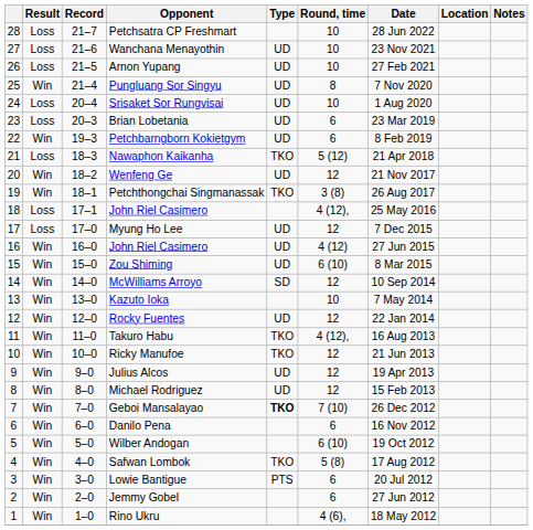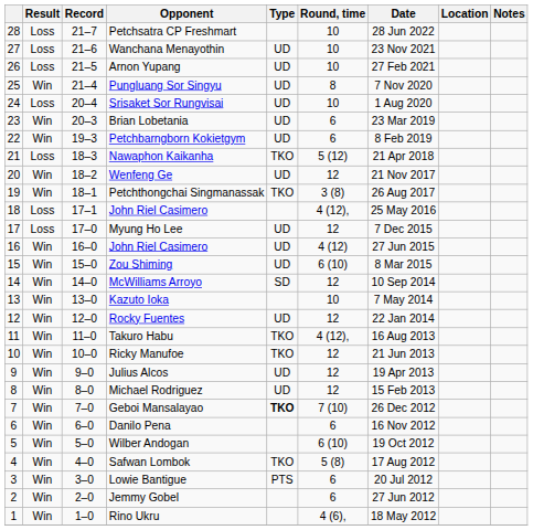 <table class="wikitable" style="text-align:center">
 <tr>
 <th></th>
 <th>Result</th>
 <th>Record</th>
 <th>Opponent</th>
 <th>Type</th>
 <th>Round, time</th>
 <th>Date</th>
 <th>Location</th>
 <th>Notes</th>
 </tr>
 <tr>
 <td>28</td>
 <td>Loss</td>
 <td>21–7</td>
 <td style="text-align:left;">Petchsatra CP Freshmart</td>
 <td></td>
 <td>10</td>
 <td>28 Jun 2022</td>
 <td style="text-align:left;"></td>
 <td style="text-align:left;"></td>
 </tr>
 <tr>
 <td>27</td>
 <td>Loss</td>
 <td>21–6</td>
 <td style="text-align:left;">Wanchana Menayothin</td>
 <td>UD</td>
 <td>10</td>
 <td>23 Nov 2021</td>
 <td style="text-align:left;"></td>
 <td style="text-align:left;"></td>
 </tr>
 <tr>
 <td>26</td>
 <td>Loss</td>
 <td>21–5</td>
 <td style="text-align:left;">Arnon Yupang</td>
 <td>UD</td>
 <td>10</td>
 <td>27 Feb 2021</td>
 <td style="text-align:left;"></td>
 <td style="text-align:left;"></td>
 </tr>
 <tr>
 <td>25</td>
 <td>Win</td>
 <td>21–4</td>
 <td style="text-align:left;"><a href='#'>Pungluang Sor Singyu</a></td>
 <td>UD</td>
 <td>8</td>
 <td>7 Nov 2020</td>
 <td style="text-align:left;"></td>
 <td></td>
 </tr>
 <tr>
 <td>24</td>
 <td>Loss</td>
 <td>20–4</td>
 <td style="text-align:left;"><a href='#'>Srisaket Sor Rungvisai</a></td>
 <td>UD</td>
 <td>10</td>
 <td>1 Aug 2020</td>
 <td style="text-align:left;"></td>
 <td></td>
 </tr>
 <tr>
 <td>23</td>
-<td>Loss</td>
+<td>Win</td>
 <td>20–3</td>
 <td style="text-align:left;">Brian Lobetania</td>
 <td>UD</td>
 <td>6</td>
 <td>23 Mar 2019</td>
 <td style="text-align:left;"></td>
 <td></td>
 </tr>
 <tr>
 <td>22</td>
 <td>Win</td>
 <td>19–3</td>
 <td style="text-align:left;"><a href='#'>Petchbarngborn Kokietgym</a></td>
 <td>UD</td>
 <td>6</td>
 <td>8 Feb 2019</td>
 <td style="text-align:left;"></td>
 <td></td>
 </tr>
 <tr>
 <td>21</td>
 <td>Loss</td>
 <td>18–3</td>
 <td style="text-align:left;"><a href='#'>Nawaphon Kaikanha</a></td>
 <td>TKO</td>
 <td>5 (12)</td>
 <td>21 Apr 2018</td>
 <td style="text-align:left;"></td>
 <td style="text-align:left;"></td>
 </tr>
 <tr>
 <td>20</td>
 <td>Win</td>
 <td>18–2</td>
 <td style="text-align:left;"><a href='#'>Wenfeng Ge</a></td>
 <td>UD</td>
 <td>12</td>
 <td>21 Nov 2017</td>
 <td style="text-align:left;"></td>
 <td style="text-align:left;"></td>
 </tr>
 <tr>
 <td>19</td>
 <td>Win</td>
 <td>18–1</td>
 <td style="text-align:left;">Petchthongchai Singmanassak</td>
 <td>TKO</td>
 <td>3 (8)</td>
 <td>26 Aug 2017</td>
 <td style="text-align:left;"></td>
 <td></td>
 </tr>
 <tr>
 <td>18</td>
 <td>Loss</td>
 <td>17–1</td>
 <td style="text-align:left;"><a href='#'>John Riel Casimero</a></td>
 <td></td>
 <td>4 (12), </td>
 <td>25 May 2016</td>
 <td style="text-align:left;"></td>
 <td style="text-align:left;"></td>
 </tr>
 <tr>
 <td>17</td>
 <td>Loss</td>
 <td>17–0</td>
 <td style="text-align:left;">Myung Ho Lee</td>
 <td>UD</td>
 <td>12</td>
 <td>7 Dec 2015</td>
 <td style="text-align:left;"></td>
 <td style="text-align:left;"></td>
 </tr>
 <tr>
 <td>16</td>
 <td>Win</td>
 <td>16–0</td>
 <td style="text-align:left;"><a href='#'>John Riel Casimero</a></td>
 <td>UD</td>
 <td>4 (12)</td>
 <td>27 Jun 2015</td>
 <td style="text-align:left;"></td>
 <td style="text-align:left;"></td>
 </tr>
 <tr>
 <td>15</td>
 <td>Win</td>
 <td>15–0</td>
 <td style="text-align:left;"><a href='#'>Zou Shiming</a></td>
 <td>UD</td>
 <td>6 (10)</td>
 <td>8 Mar 2015</td>
 <td style="text-align:left;"></td>
 <td style="text-align:left;"></td>
 </tr>
 <tr>
 <td>14</td>
 <td>Win</td>
 <td>14–0</td>
 <td style="text-align:left;"><a href='#'>McWilliams Arroyo</a></td>
 <td>SD</td>
 <td>12</td>
 <td>10 Sep 2014</td>
 <td style="text-align:left;"></td>
 <td style="text-align:left;"></td>
 </tr>
 <tr>
 <td>13</td>
 <td>Win</td>
 <td>13–0</td>
 <td style="text-align:left;"><a href='#'>Kazuto Ioka</a></td>
 <td></td>
 <td>10</td>
 <td>7 May 2014</td>
 <td style="text-align:left;"></td>
 <td style="text-align:left;"></td>
 </tr>
 <tr>
 <td>12</td>
 <td>Win</td>
 <td>12–0</td>
 <td style="text-align:left;"><a href='#'>Rocky Fuentes</a></td>
 <td>UD</td>
 <td>12</td>
 <td>22 Jan 2014</td>
 <td style="text-align:left;"></td>
 <td style="text-align:left;"></td>
 </tr>
 <tr>
 <td>11</td>
 <td>Win</td>
 <td>11–0</td>
 <td style="text-align:left;">Takuro Habu</td>
 <td>TKO</td>
 <td>4 (12), </td>
 <td>16 Aug 2013</td>
 <td style="text-align:left;"></td>
 <td style="text-align:left;"></td>
 </tr>
 <tr>
 <td>10</td>
 <td>Win</td>
 <td>10–0</td>
 <td style="text-align:left;">Ricky Manufoe</td>
 <td>TKO</td>
 <td>12</td>
 <td>21 Jun 2013</td>
 <td style="text-align:left;"></td>
 <td style="text-align:left;"></td>
 </tr>
 <tr>
 <td>9</td>
 <td>Win</td>
 <td>9–0</td>
 <td style="text-align:left;">Julius Alcos</td>
 <td>UD</td>
 <td>12</td>
 <td>19 Apr 2013</td>
 <td style="text-align:left;"></td>
 <td style="text-align:left;"></td>
 </tr>
 <tr>
 <td>8</td>
 <td>Win</td>
 <td>8–0</td>
 <td style="text-align:left;">Michael Rodriguez</td>
 <td>UD</td>
 <td>12</td>
 <td>15 Feb 2013</td>
 <td style="text-align:left;"></td>
 <td style="text-align:left;"></td>
 </tr>
 <tr>
 <td>7</td>
 <td>Win</td>
 <td>7–0</td>
 <td style="text-align:left;">Geboi Mansalayao</td>
 <td><strong>TKO</strong></td>
 <td>7 (10)</td>
 <td>26 Dec 2012</td>
 <td style="text-align:left;"></td>
 <td></td>
 </tr>
 <tr>
 <td>6</td>
 <td>Win</td>
 <td>6–0</td>
 <td style="text-align:left;">Danilo Pena</td>
 <td></td>
 <td>6</td>
 <td>16 Nov 2012</td>
 <td style="text-align:left;"></td>
 <td></td>
 </tr>
 <tr>
 <td>5</td>
 <td>Win</td>
 <td>5–0</td>
 <td style="text-align:left;">Wilber Andogan</td>
 <td></td>
 <td>6 (10)</td>
 <td>19 Oct 2012</td>
 <td style="text-align:left;"></td>
 <td></td>
 </tr>
 <tr>
 <td>4</td>
 <td>Win</td>
 <td>4–0</td>
 <td style="text-align:left;">Safwan Lombok</td>
 <td>TKO</td>
 <td>5 (8)</td>
 <td>17 Aug 2012</td>
 <td style="text-align:left;"></td>
 <td></td>
 </tr>
 <tr>
 <td>3</td>
 <td>Win</td>
 <td>3–0</td>
 <td style="text-align:left;">Lowie Bantigue</td>
 <td>PTS</td>
 <td>6</td>
 <td>20 Jul 2012</td>
 <td style="text-align:left;"></td>
 <td></td>
 </tr>
 <tr>
 <td>2</td>
 <td>Win</td>
 <td>2–0</td>
 <td style="text-align:left;">Jemmy Gobel</td>
 <td></td>
 <td>6</td>
 <td>27 Jun 2012</td>
 <td style="text-align:left;"></td>
 <td></td>
 </tr>
 <tr>
 <td>1</td>
 <td>Win</td>
 <td>1–0</td>
 <td style="text-align:left;">Rino Ukru</td>
 <td></td>
 <td>4 (6), </td>
 <td>18 May 2012</td>
 <td style="text-align:left;"></td>
 <td></td>
 </tr>
 <tr>
 </tr>
 </table>
